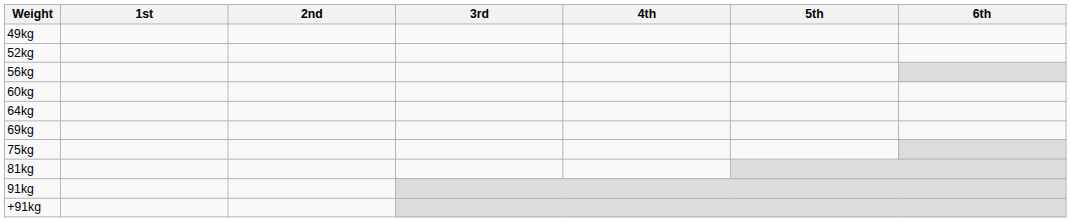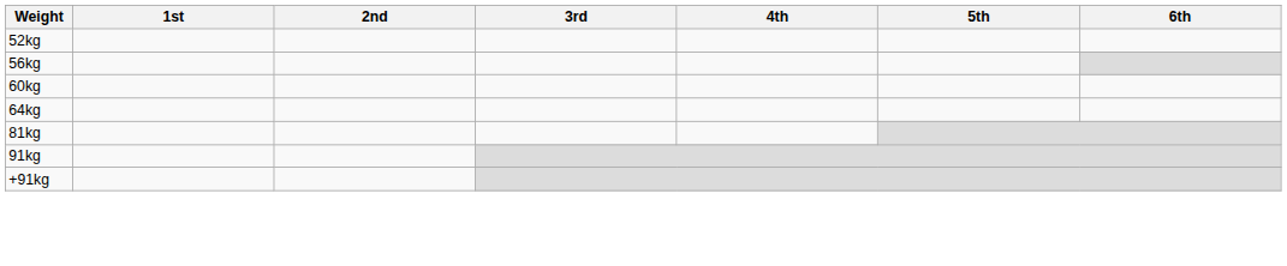 <table class="wikitable" style="text-align: left; font-size: 90%;">
 <tr>
 <th width=60>Weight</th>
 <th width=200>1st</th>
 <th width=200>2nd</th>
 <th width=200>3rd</th>
 <th width=200>4th</th>
 <th width=200>5th</th>
 <th width=200>6th</th>
-</tr>
-<tr>
-<td>49kg</td>
-<td></td>
-<td></td>
-<td></td>
-<td></td>
-<td></td>
-<td></td>
 </tr>
 <tr>
 <td>52kg</td>
 <td></td>
 <td></td>
 <td></td>
 <td></td>
 <td></td>
 <td></td>
 </tr>
 <tr>
 <td>56kg</td>
 <td></td>
 <td></td>
 <td></td>
 <td></td>
 <td></td>
 <td bgcolor=#DCDCDC></td>
 </tr>
 <tr>
 <td>60kg</td>
 <td></td>
 <td></td>
 <td></td>
 <td></td>
 <td></td>
 <td></td>
 </tr>
 <tr>
 <td>64kg</td>
 <td></td>
 <td></td>
 <td></td>
 <td></td>
 <td></td>
 <td></td>
 </tr>
 <tr>
-<td>69kg</td>
-<td></td>
-<td></td>
-<td></td>
-<td></td>
-<td></td>
-<td></td>
-</tr>
-<tr>
-<td>75kg</td>
-<td></td>
-<td></td>
-<td></td>
-<td></td>
-<td></td>
-<td bgcolor=#DCDCDC></td>
-</tr>
-<tr>
 <td>81kg</td>
 <td></td>
 <td></td>
 <td></td>
 <td></td>
 <td colspan=2 bgcolor=#DCDCDC></td>
 </tr>
 <tr>
 <td>91kg</td>
 <td></td>
 <td></td>
 <td colspan=4 bgcolor=#DCDCDC></td>
 </tr>
 <tr>
 <td>+91kg</td>
 <td></td>
 <td></td>
 <td colspan=4 bgcolor=#DCDCDC></td>
 </tr>
 </table>
